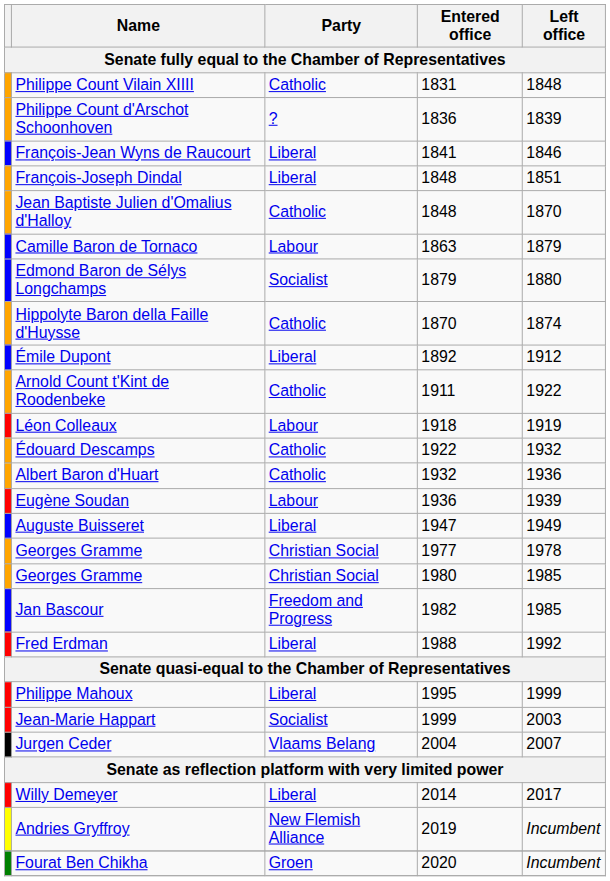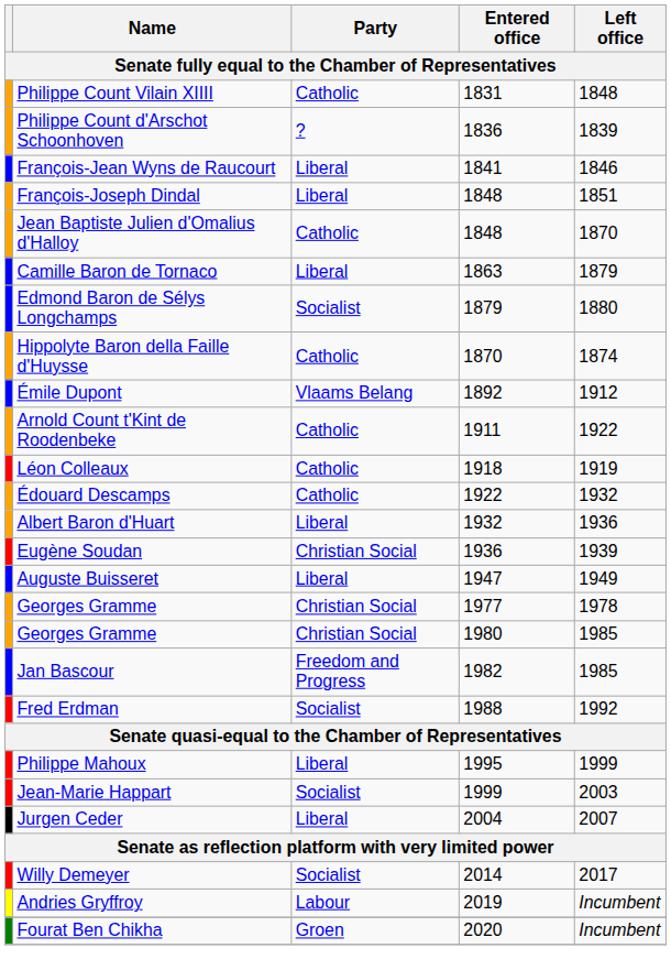 <table class="wikitable">
 <tr>
 <th></th>
 <th>Name</th>
 <th>Party</th>
 <th>Entered office</th>
 <th>Left office</th>
 </tr>
 <tr>
 <th colspan="6">Senate fully equal to the Chamber of Representatives</th>
 </tr>
 <tr>
 <td bgcolor="orange"></td>
 <td><a href='#'>Philippe Count Vilain XIIII</a></td>
 <td><a href='#'>Catholic</a></td>
 <td>1831</td>
 <td>1848</td>
 </tr>
 <tr>
 <td bgcolor="orange"></td>
 <td><a href='#'>Philippe Count d'Arschot Schoonhoven</a></td>
 <td><a href='#'>?</a></td>
 <td>1836</td>
 <td>1839</td>
 </tr>
 <tr>
 <td bgcolor="blue"></td>
 <td><a href='#'>François-Jean Wyns de Raucourt</a></td>
 <td><a href='#'>Liberal</a></td>
 <td>1841</td>
 <td>1846</td>
 </tr>
 <tr>
 <td bgcolor="orange"></td>
 <td><a href='#'>François-Joseph Dindal</a></td>
 <td><a href='#'>Liberal</a></td>
 <td>1848</td>
 <td>1851</td>
 </tr>
 <tr>
 <td bgcolor="orange"></td>
 <td><a href='#'>Jean Baptiste Julien d'Omalius d'Halloy</a></td>
 <td><a href='#'>Catholic</a></td>
 <td>1848</td>
 <td>1870</td>
 </tr>
 <tr>
 <td bgcolor="blue"></td>
 <td><a href='#'>Camille Baron de Tornaco</a></td>
-<td><a href='#'>Labour</a></td>
+<td><a href='#'>Liberal</a></td>
 <td>1863</td>
 <td>1879</td>
 </tr>
 <tr>
 <td bgcolor="blue"></td>
 <td><a href='#'>Edmond Baron de Sélys Longchamps</a></td>
 <td><a href='#'>Socialist</a></td>
 <td>1879</td>
 <td>1880</td>
 </tr>
 <tr>
 <td bgcolor="orange"></td>
 <td><a href='#'>Hippolyte Baron della Faille d'Huysse</a></td>
 <td><a href='#'>Catholic</a></td>
 <td>1870</td>
 <td>1874</td>
 </tr>
 <tr>
 <td bgcolor="blue"></td>
 <td><a href='#'>Émile Dupont</a></td>
-<td><a href='#'>Liberal</a></td>
+<td><a href='#'>Vlaams Belang</a></td>
 <td>1892</td>
 <td>1912</td>
 </tr>
 <tr>
 <td bgcolor="orange"></td>
 <td><a href='#'>Arnold Count t'Kint de Roodenbeke</a></td>
 <td><a href='#'>Catholic</a></td>
 <td>1911</td>
 <td>1922</td>
 </tr>
 <tr>
 <td bgcolor="red"></td>
 <td><a href='#'>Léon Colleaux</a></td>
-<td><a href='#'>Labour</a></td>
+<td><a href='#'>Catholic</a></td>
 <td>1918</td>
 <td>1919</td>
 </tr>
 <tr>
 <td bgcolor="orange"></td>
 <td><a href='#'>Édouard Descamps</a></td>
 <td><a href='#'>Catholic</a></td>
 <td>1922</td>
 <td>1932</td>
 </tr>
 <tr>
 <td bgcolor="orange"></td>
 <td><a href='#'>Albert Baron d'Huart</a></td>
-<td><a href='#'>Catholic</a></td>
+<td><a href='#'>Liberal</a></td>
 <td>1932</td>
 <td>1936</td>
 </tr>
 <tr>
 <td bgcolor="red"></td>
 <td><a href='#'>Eugène Soudan</a></td>
-<td><a href='#'>Labour</a></td>
+<td><a href='#'>Christian Social</a></td>
 <td>1936</td>
 <td>1939</td>
 </tr>
 <tr>
 <td bgcolor="blue"></td>
 <td><a href='#'>Auguste Buisseret</a></td>
 <td><a href='#'>Liberal</a></td>
 <td>1947</td>
 <td>1949</td>
 </tr>
 <tr>
 <td bgcolor="orange"></td>
 <td><a href='#'>Georges Gramme</a></td>
 <td><a href='#'>Christian Social</a></td>
 <td>1977</td>
 <td>1978</td>
 </tr>
 <tr>
 <td bgcolor="orange"></td>
 <td><a href='#'>Georges Gramme</a></td>
 <td><a href='#'>Christian Social</a></td>
 <td>1980</td>
 <td>1985</td>
 </tr>
 <tr>
 <td bgcolor="blue"></td>
 <td><a href='#'>Jan Bascour</a></td>
 <td><a href='#'>Freedom and Progress</a></td>
 <td>1982</td>
 <td>1985</td>
 </tr>
 <tr>
 <td bgcolor="red"></td>
 <td><a href='#'>Fred Erdman</a></td>
-<td><a href='#'>Liberal</a></td>
+<td><a href='#'>Socialist</a></td>
 <td>1988</td>
 <td>1992</td>
 </tr>
 <tr>
 <th colspan="6">Senate quasi-equal to the Chamber of Representatives</th>
 </tr>
 <tr>
 <td bgcolor="red"></td>
 <td><a href='#'>Philippe Mahoux</a></td>
 <td><a href='#'>Liberal</a></td>
 <td>1995</td>
 <td>1999</td>
 </tr>
 <tr>
 <td bgcolor="red"></td>
 <td><a href='#'>Jean-Marie Happart</a></td>
 <td><a href='#'>Socialist</a></td>
 <td>1999</td>
 <td>2003</td>
 </tr>
 <tr>
 <td bgcolor="black"></td>
 <td><a href='#'>Jurgen Ceder</a></td>
-<td><a href='#'>Vlaams Belang</a></td>
+<td><a href='#'>Liberal</a></td>
 <td>2004</td>
 <td>2007</td>
 </tr>
 <tr>
 <th colspan="6">Senate as reflection platform with very limited power</th>
 </tr>
 <tr>
 <td bgcolor="red"></td>
 <td><a href='#'>Willy Demeyer</a></td>
-<td><a href='#'>Liberal</a></td>
+<td><a href='#'>Socialist</a></td>
 <td>2014</td>
 <td>2017</td>
 </tr>
 <tr>
 <td bgcolor="yellow"></td>
 <td><a href='#'>Andries Gryffroy</a></td>
-<td><a href='#'>New Flemish Alliance</a></td>
+<td><a href='#'>Labour</a></td>
 <td>2019</td>
 <td><em>Incumbent</em></td>
 </tr>
 <tr>
 </tr>
 <tr>
 <td bgcolor="green"></td>
 <td><a href='#'>Fourat Ben Chikha</a></td>
 <td><a href='#'>Groen</a></td>
 <td>2020</td>
 <td><em>Incumbent</em></td>
 </tr>
 <tr>
 </tr>
 </table>
